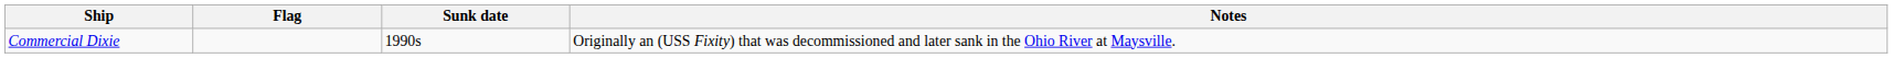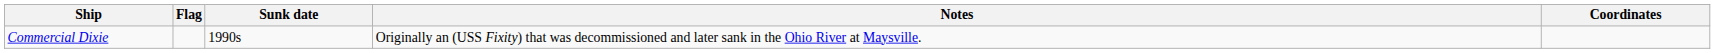 <table class=wikitable | style = "width:100%">
 <tr>
 <th style="width:10%">Ship</th>
 <th>Flag</th>
 <th style="width:10%">Sunk date</th>
 <th style="width:70%">Notes</th>
+<th style="width:10%">Coordinates</th>
 </tr>
 <tr>
 <td><a href='#'><em>Commercial Dixie</em></a></td>
 <td></td>
 <td>1990s</td>
 <td>Originally an  (USS <em>Fixity</em>) that was decommissioned and later sank in the <a href='#'>Ohio River</a> at <a href='#'>Maysville</a>.</td>
+<td></td>
 </tr>
 </table>
